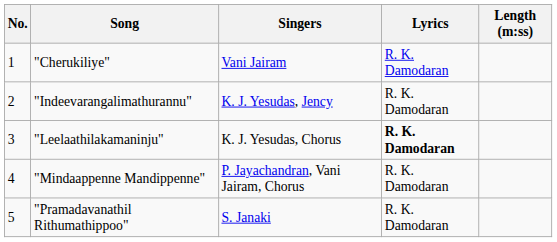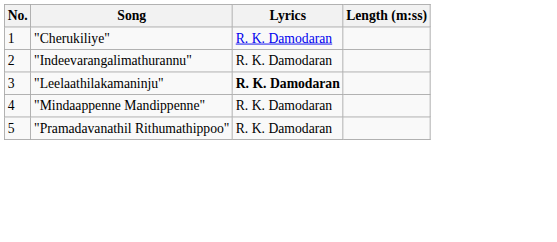 <table class="wikitable" style="font-size:95%;">
 <tr>
 <th>No.</th>
 <th>Song</th>
-<th>Singers</th>
 <th>Lyrics</th>
 <th>Length (m:ss)</th>
 </tr>
 <tr>
 <td>1</td>
 <td>"Cherukiliye"</td>
-<td><a href='#'>Vani Jairam</a></td>
 <td><a href='#'>R. K. Damodaran</a></td>
 <td></td>
 </tr>
 <tr>
 <td>2</td>
 <td>"Indeevarangalimathurannu"</td>
-<td><a href='#'>K. J. Yesudas</a>, <a href='#'>Jency</a></td>
 <td>R. K. Damodaran</td>
 <td></td>
 </tr>
 <tr>
 <td>3</td>
 <td>"Leelaathilakamaninju"</td>
-<td>K. J. Yesudas, Chorus</td>
 <td><strong>R. K. Damodaran</strong></td>
 <td></td>
 </tr>
 <tr>
 <td>4</td>
 <td>"Mindaappenne Mandippenne"</td>
-<td><a href='#'>P. Jayachandran</a>, Vani Jairam, Chorus</td>
 <td>R. K. Damodaran</td>
 <td></td>
 </tr>
 <tr>
 <td>5</td>
 <td>"Pramadavanathil Rithumathippoo"</td>
-<td><a href='#'>S. Janaki</a></td>
 <td>R. K. Damodaran</td>
 <td></td>
 </tr>
 </table>
